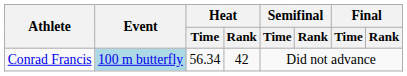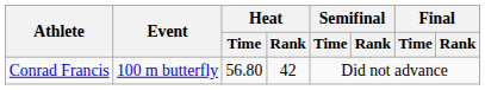 <table class=wikitable style="font-size:90%">
 <tr>
 <th rowspan="2">Athlete</th>
 <th rowspan="2">Event</th>
 <th colspan="2">Heat</th>
 <th colspan="2">Semifinal</th>
 <th colspan="2">Final</th>
 </tr>
 <tr style="font-size:95%">
 <th>Time</th>
 <th>Rank</th>
 <th>Time</th>
 <th>Rank</th>
 <th>Time</th>
 <th>Rank</th>
 </tr>
 <tr align=center>
 <td align=left><a href='#'>Conrad Francis</a></td>
-<td align=left style="background: lightblue;"><a href='#'>100 m butterfly</a></td>
-<td>56.34</td>
+<td align=left><a href='#'>100 m butterfly</a></td>
+<td>56.80</td>
 <td>42</td>
 <td colspan=4>Did not advance</td>
 </tr>
 </table>
